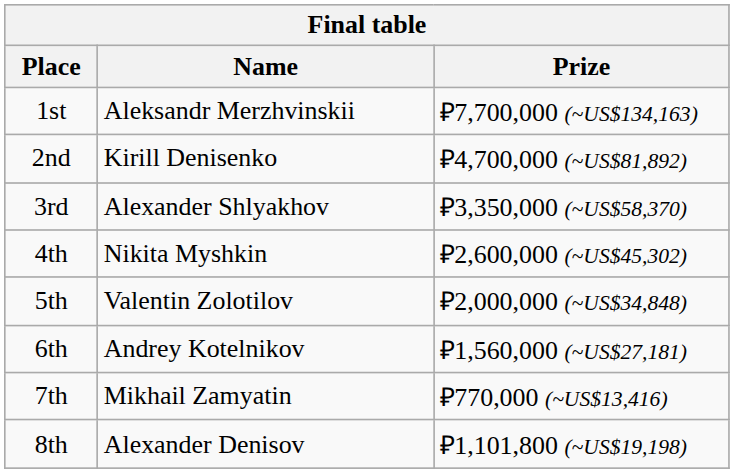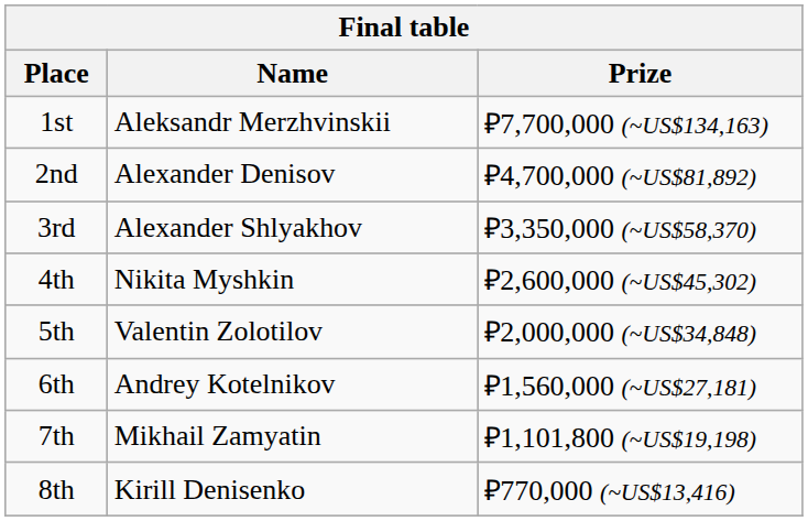 <table class="wikitable">
 <tr>
 <th colspan="3">Final table</th>
 </tr>
 <tr>
 <th style="width:50px;">Place</th>
 <th style="width:200px;">Name</th>
 <th style="width:175px;">Prize</th>
 </tr>
 <tr>
 <td style="text-align:center;">1st</td>
 <td> Aleksandr Merzhvinskii</td>
 <td>₽7,700,000 <small><em>(~US$134,163)</em></small></td>
 </tr>
 <tr>
 <td style="text-align:center;">2nd</td>
-<td> Kirill Denisenko</td>
+<td> Alexander Denisov</td>
 <td>₽4,700,000 <small><em>(~US$81,892)</em></small></td>
 </tr>
 <tr>
 <td style="text-align:center;">3rd</td>
 <td> Alexander Shlyakhov</td>
 <td>₽3,350,000 <small><em>(~US$58,370)</em></small></td>
 </tr>
 <tr>
 <td style="text-align:center;">4th</td>
 <td> Nikita Myshkin</td>
 <td>₽2,600,000 <small><em>(~US$45,302)</em></small></td>
 </tr>
 <tr>
 <td style="text-align:center;">5th</td>
 <td> Valentin Zolotilov</td>
 <td>₽2,000,000 <small><em>(~US$34,848)</em></small></td>
 </tr>
 <tr>
 <td style="text-align:center;">6th</td>
 <td> Andrey Kotelnikov</td>
 <td>₽1,560,000 <small><em>(~US$27,181)</em></small></td>
 </tr>
 <tr>
 <td style="text-align:center;">7th</td>
 <td> Mikhail Zamyatin</td>
-<td>₽770,000 <small><em>(~US$13,416)</em></small></td>
+<td>₽1,101,800 <small><em>(~US$19,198)</em></small></td>
 </tr>
 <tr>
 <td style="text-align:center;">8th</td>
-<td> Alexander Denisov</td>
-<td>₽1,101,800 <small><em>(~US$19,198)</em></small></td>
+<td> Kirill Denisenko</td>
+<td>₽770,000 <small><em>(~US$13,416)</em></small></td>
 </tr>
 </table>
